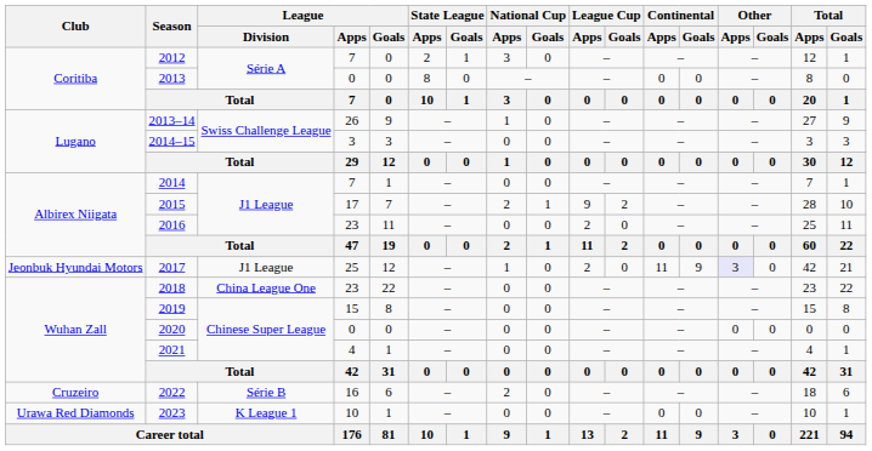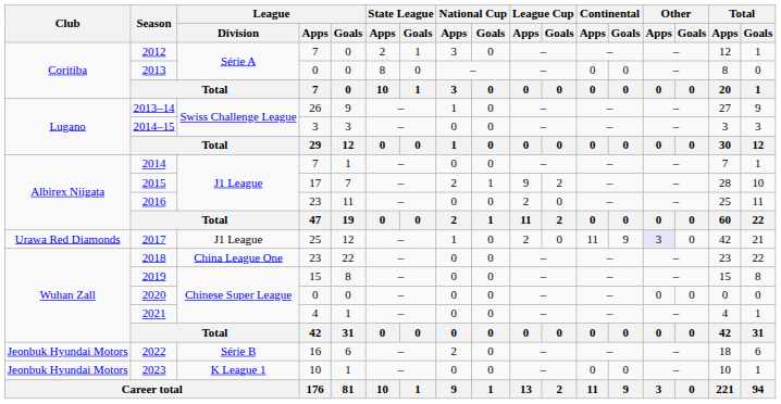 <table class="wikitable" style="text-align: center">
 <tr>
 <th rowspan="2">Club</th>
 <th rowspan="2">Season</th>
 <th colspan="3">League</th>
 <th colspan="2">State League</th>
 <th colspan="2">National Cup</th>
 <th colspan="2">League Cup</th>
 <th colspan="2">Continental</th>
 <th colspan="2">Other</th>
 <th colspan="2">Total</th>
 </tr>
 <tr>
 <th>Division</th>
 <th>Apps</th>
 <th>Goals</th>
 <th>Apps</th>
 <th>Goals</th>
 <th>Apps</th>
 <th>Goals</th>
 <th>Apps</th>
 <th>Goals</th>
 <th>Apps</th>
 <th>Goals</th>
 <th>Apps</th>
 <th>Goals</th>
 <th>Apps</th>
 <th>Goals</th>
 </tr>
 <tr>
 <td rowspan=3><a href='#'>Coritiba</a></td>
 <td><a href='#'>2012</a></td>
 <td rowspan=2><a href='#'>Série A</a></td>
 <td>7</td>
 <td>0</td>
 <td>2</td>
 <td>1</td>
 <td>3</td>
 <td>0</td>
 <td colspan="2">–</td>
 <td colspan="2">–</td>
 <td colspan="2">–</td>
 <td>12</td>
 <td>1</td>
 </tr>
 <tr>
 <td><a href='#'>2013</a></td>
 <td>0</td>
 <td>0</td>
 <td>8</td>
 <td>0</td>
 <td colspan="2">–</td>
 <td colspan="2">–</td>
 <td>0</td>
 <td>0</td>
 <td colspan="2">–</td>
 <td>8</td>
 <td>0</td>
 </tr>
 <tr>
 <th colspan="2"><strong>Total</strong></th>
 <th>7</th>
 <th>0</th>
 <th>10</th>
 <th>1</th>
 <th>3</th>
 <th>0</th>
 <th>0</th>
 <th>0</th>
 <th>0</th>
 <th>0</th>
 <th>0</th>
 <th>0</th>
 <th>20</th>
 <th>1</th>
 </tr>
 <tr>
 <td rowspan=3><a href='#'>Lugano</a></td>
 <td><a href='#'>2013–14</a></td>
 <td rowspan=2><a href='#'>Swiss Challenge League</a></td>
 <td>26</td>
 <td>9</td>
 <td colspan="2">–</td>
 <td>1</td>
 <td>0</td>
 <td colspan="2">–</td>
 <td colspan="2">–</td>
 <td colspan="2">–</td>
 <td>27</td>
 <td>9</td>
 </tr>
 <tr>
 <td><a href='#'>2014–15</a></td>
 <td>3</td>
 <td>3</td>
 <td colspan="2">–</td>
 <td>0</td>
 <td>0</td>
 <td colspan="2">–</td>
 <td colspan="2">–</td>
 <td colspan="2">–</td>
 <td>3</td>
 <td>3</td>
 </tr>
 <tr>
 <th colspan="2"><strong>Total</strong></th>
 <th>29</th>
 <th>12</th>
 <th>0</th>
 <th>0</th>
 <th>1</th>
 <th>0</th>
 <th>0</th>
 <th>0</th>
 <th>0</th>
 <th>0</th>
 <th>0</th>
 <th>0</th>
 <th>30</th>
 <th>12</th>
 </tr>
 <tr>
 <td rowspan=4><a href='#'>Albirex Niigata</a></td>
 <td><a href='#'>2014</a></td>
 <td rowspan=3><a href='#'>J1 League</a></td>
 <td>7</td>
 <td>1</td>
 <td colspan="2">–</td>
 <td>0</td>
 <td>0</td>
 <td colspan="2">–</td>
 <td colspan="2">–</td>
 <td colspan="2">–</td>
 <td>7</td>
 <td>1</td>
 </tr>
 <tr>
 <td><a href='#'>2015</a></td>
 <td>17</td>
 <td>7</td>
 <td colspan="2">–</td>
 <td>2</td>
 <td>1</td>
 <td>9</td>
 <td>2</td>
 <td colspan="2">–</td>
 <td colspan="2">–</td>
 <td>28</td>
 <td>10</td>
 </tr>
 <tr>
 <td><a href='#'>2016</a></td>
 <td>23</td>
 <td>11</td>
 <td colspan="2">–</td>
 <td>0</td>
 <td>0</td>
 <td>2</td>
 <td>0</td>
 <td colspan="2">–</td>
 <td colspan="2">–</td>
 <td>25</td>
 <td>11</td>
 </tr>
 <tr>
 <th colspan="2"><strong>Total</strong></th>
 <th>47</th>
 <th>19</th>
 <th>0</th>
 <th>0</th>
 <th>2</th>
 <th>1</th>
 <th>11</th>
 <th>2</th>
 <th>0</th>
 <th>0</th>
 <th>0</th>
 <th>0</th>
 <th>60</th>
 <th>22</th>
 </tr>
 <tr>
-<td><a href='#'>Jeonbuk Hyundai Motors</a></td>
+<td><a href='#'>Urawa Red Diamonds</a></td>
 <td><a href='#'>2017</a></td>
 <td>J1 League</td>
 <td>25</td>
 <td>12</td>
 <td colspan="2">–</td>
 <td>1</td>
 <td>0</td>
 <td>2</td>
 <td>0</td>
 <td>11</td>
 <td>9</td>
 <td style="background: lavender;">3</td>
 <td>0</td>
 <td>42</td>
 <td>21</td>
 </tr>
 <tr>
 <td rowspan="5"><a href='#'>Wuhan Zall</a></td>
 <td><a href='#'>2018</a></td>
 <td><a href='#'>China League One</a></td>
 <td>23</td>
 <td>22</td>
 <td colspan="2">–</td>
 <td>0</td>
 <td>0</td>
 <td colspan="2">–</td>
 <td colspan="2">–</td>
 <td colspan="2">–</td>
 <td>23</td>
 <td>22</td>
 </tr>
 <tr>
 <td><a href='#'>2019</a></td>
 <td rowspan=3><a href='#'>Chinese Super League</a></td>
 <td>15</td>
 <td>8</td>
 <td colspan="2">–</td>
 <td>0</td>
 <td>0</td>
 <td colspan="2">–</td>
 <td colspan="2">–</td>
 <td colspan="2">–</td>
 <td>15</td>
 <td>8</td>
 </tr>
 <tr>
 <td><a href='#'>2020</a></td>
 <td>0</td>
 <td>0</td>
 <td colspan="2">–</td>
 <td>0</td>
 <td>0</td>
 <td colspan="2">–</td>
 <td colspan="2">–</td>
 <td>0</td>
 <td>0</td>
 <td>0</td>
 <td>0</td>
 </tr>
 <tr>
 <td><a href='#'>2021</a></td>
 <td>4</td>
 <td>1</td>
 <td colspan="2">–</td>
 <td>0</td>
 <td>0</td>
 <td colspan="2">–</td>
 <td colspan="2">–</td>
 <td colspan="2">–</td>
 <td>4</td>
 <td>1</td>
 </tr>
 <tr>
 <th colspan="2"><strong>Total</strong></th>
 <th>42</th>
 <th>31</th>
 <th>0</th>
 <th>0</th>
 <th>0</th>
 <th>0</th>
 <th>0</th>
 <th>0</th>
 <th>0</th>
 <th>0</th>
 <th>0</th>
 <th>0</th>
 <th>42</th>
 <th>31</th>
 </tr>
 <tr>
-<td><a href='#'>Cruzeiro</a></td>
+<td><a href='#'>Jeonbuk Hyundai Motors</a></td>
 <td><a href='#'>2022</a></td>
 <td><a href='#'>Série B</a></td>
 <td>16</td>
 <td>6</td>
 <td colspan="2">–</td>
 <td>2</td>
 <td>0</td>
 <td colspan="2">–</td>
 <td colspan="2">–</td>
 <td colspan="2">–</td>
 <td>18</td>
 <td>6</td>
 </tr>
 <tr>
-<td><a href='#'>Urawa Red Diamonds</a></td>
+<td><a href='#'>Jeonbuk Hyundai Motors</a></td>
 <td><a href='#'>2023</a></td>
 <td><a href='#'>K League 1</a></td>
 <td>10</td>
 <td>1</td>
 <td colspan="2">–</td>
 <td>0</td>
 <td>0</td>
 <td colspan="2">–</td>
 <td>0</td>
 <td>0</td>
 <td colspan="2">–</td>
 <td>10</td>
 <td>1</td>
 </tr>
 <tr>
 <th colspan="3">Career total</th>
 <th>176</th>
 <th>81</th>
 <th>10</th>
 <th>1</th>
 <th>9</th>
 <th>1</th>
 <th>13</th>
 <th>2</th>
 <th>11</th>
 <th>9</th>
 <th>3</th>
 <th>0</th>
 <th>221</th>
 <th>94</th>
 </tr>
 </table>
